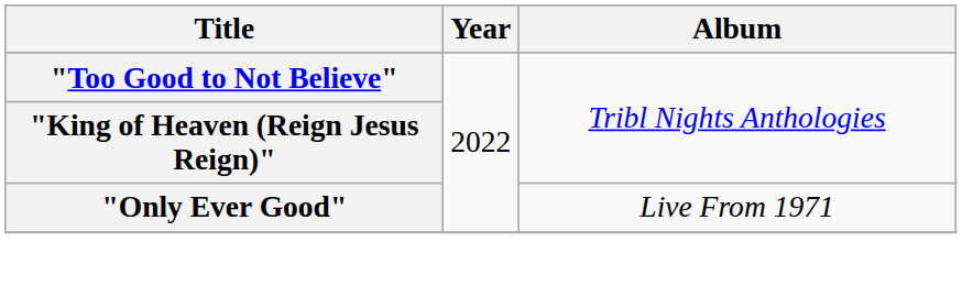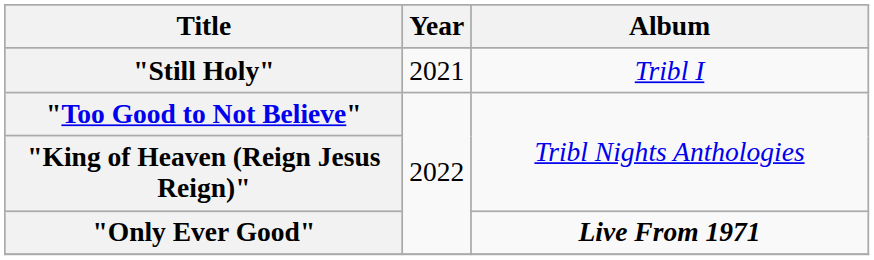 <table class="wikitable plainrowheaders" style="text-align:center;">
 <tr>
 <th scope="col" style="width:14em;">Title</th>
 <th scope="col">Year</th>
 <th scope="col" style="width:14em;">Album</th>
+</tr>
+<tr>
+<th scope="row">"Still Holy" <br></th>
+<td>2021</td>
+<td><em><a href='#'>Tribl I</a></em></td>
 </tr>
 <tr>
 <th scope="row">"<a href='#'>Too Good to Not Believe</a>" <br></th>
 <td rowspan="3">2022</td>
 <td rowspan="2"><em><a href='#'>Tribl Nights Anthologies</a></em></td>
 </tr>
 <tr>
 <th scope="row">"King of Heaven (Reign Jesus Reign)" <br></th>
 </tr>
 <tr>
 <th scope="row">"Only Ever Good" <br></th>
-<td><em>Live From 1971</em></td>
+<td><strong><em>Live From 1971</em></strong></td>
 </tr>
 <tr>
 </tr>
 </table>
